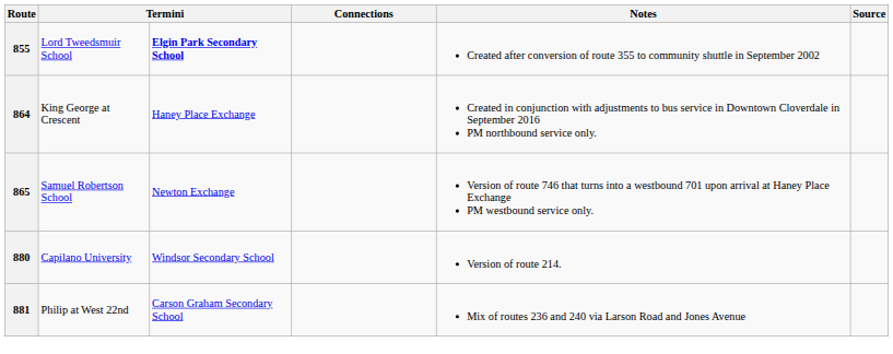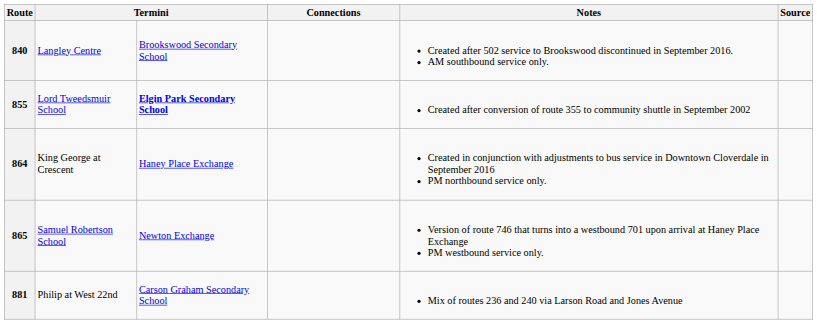 <table class="wikitable" style="width: 100%">
 <tr>
 <th width="40">Route</th>
 <th colspan=2>Termini</th>
 <th width="200">Connections</th>
 <th>Notes</th>
 <th>Source</th>
+</tr>
+<tr>
+<th>840</th>
+<td><a href='#'>Langley Centre</a></td>
+<td><a href='#'>Brookswood Secondary School</a><br></td>
+<td></td>
+<td><br><ul><li>Created after 502 service to Brookswood discontinued in September 2016.</li><li> AM southbound service only.</li></ul></td>
+<td style="text-align: center;"></td>
 </tr>
 <tr>
 <th>855</th>
 <td><a href='#'>Lord Tweedsmuir School</a><br></td>
 <td><strong><a href='#'>Elgin Park Secondary School</a><br></strong></td>
 <td></td>
 <td><br><ul><li>Created after conversion of route 355 to community shuttle in September 2002</li></ul></td>
 <td style="text-align: center;"></td>
 </tr>
 <tr>
 <th>864</th>
 <td>King George at Crescent</td>
 <td><a href='#'>Haney Place Exchange</a></td>
 <td></td>
 <td><br><ul><li>Created in conjunction with adjustments to bus service in Downtown Cloverdale in September 2016</li><li> PM northbound service only.</li></ul></td>
 <td style="text-align: center;"></td>
 </tr>
 <tr>
 <th>865</th>
 <td><a href='#'>Samuel Robertson School</a><br></td>
 <td><a href='#'>Newton Exchange</a></td>
 <td></td>
 <td><br><ul><li>Version of route 746 that turns into a westbound 701 upon arrival at Haney Place Exchange</li><li> PM westbound service only.</li></ul></td>
 <td style="text-align: center;"></td>
 </tr>
 <tr>
-<th>880</th>
-<td><a href='#'>Capilano University</a></td>
-<td><a href='#'>Windsor Secondary School</a><br></td>
-<td></td>
-<td><br><ul><li>Version of route 214.</li></ul></td>
-<td style="text-align: center;"></td>
-</tr>
-<tr>
 <th>881</th>
 <td>Philip at West 22nd</td>
 <td><a href='#'>Carson Graham Secondary School</a><br></td>
 <td></td>
 <td><br><ul><li>Mix of routes 236 and 240 via Larson Road and Jones Avenue</li></ul></td>
 <td style="text-align: center;"></td>
 </tr>
 </table>
